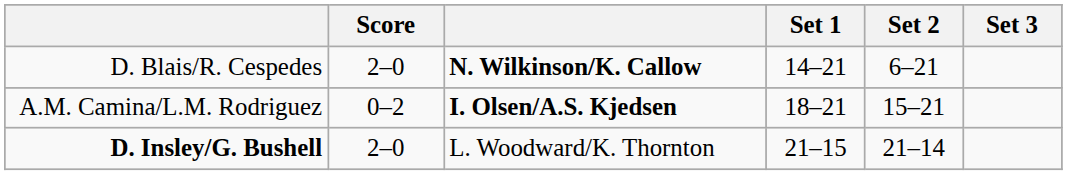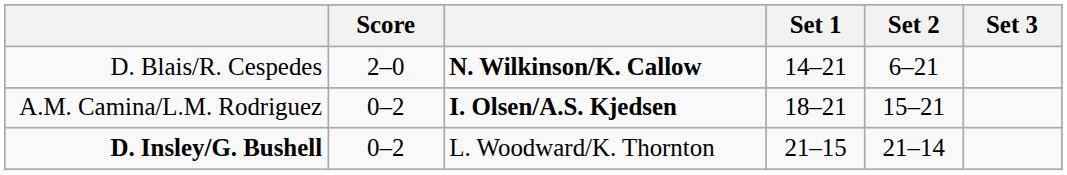 <table class="wikitable" style="text-align: center; font-size:90% ">
 <tr>
 <th align="right" width="180"></th>
 <th width="60">Score</th>
 <th align="left" width="180"></th>
 <th width="50">Set 1</th>
 <th width="50">Set 2</th>
 <th width="50">Set 3</th>
 </tr>
 <tr>
 <td align=right>D. Blais/R. Cespedes </td>
 <td align=center>2–0</td>
 <td align=left> <strong>N. Wilkinson/K. Callow</strong></td>
 <td>14–21</td>
 <td>6–21</td>
 <td></td>
 </tr>
 <tr>
 <td align=right>A.M. Camina/L.M. Rodriguez </td>
 <td align=center>0–2</td>
 <td align=left> <strong>I. Olsen/A.S. Kjedsen</strong></td>
 <td>18–21</td>
 <td>15–21</td>
 <td></td>
 </tr>
 <tr>
 <td align=right><strong>D. Insley/G. Bushell</strong> </td>
-<td align=center>2–0</td>
+<td align=center>0–2</td>
 <td align=left> L. Woodward/K. Thornton</td>
 <td>21–15</td>
 <td>21–14</td>
 <td></td>
 </tr>
 </table>
